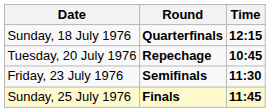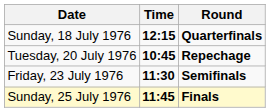 <table class="wikitable">
 <tr>
 <th>Date</th>
+<th>Time</th>
 <th>Round</th>
-<th>Time</th>
 </tr>
 <tr>
 <td>Sunday, 18 July 1976</td>
+<td><strong>12:15</strong></td>
 <td><strong>Quarterfinals</strong></td>
-<td><strong>12:15</strong></td>
 </tr>
 <tr>
 <td>Tuesday, 20 July 1976</td>
+<td><strong>10:45</strong></td>
 <td><strong>Repechage</strong></td>
-<td><strong>10:45</strong></td>
 </tr>
 <tr>
 <td>Friday, 23 July 1976</td>
+<td><strong>11:30</strong></td>
 <td><strong>Semifinals</strong></td>
-<td><strong>11:30</strong></td>
 </tr>
 <tr style=background:lemonchiffon>
 <td>Sunday, 25 July 1976</td>
+<td><strong>11:45</strong></td>
 <td><strong>Finals</strong></td>
-<td><strong>11:45</strong></td>
 </tr>
 </table>
